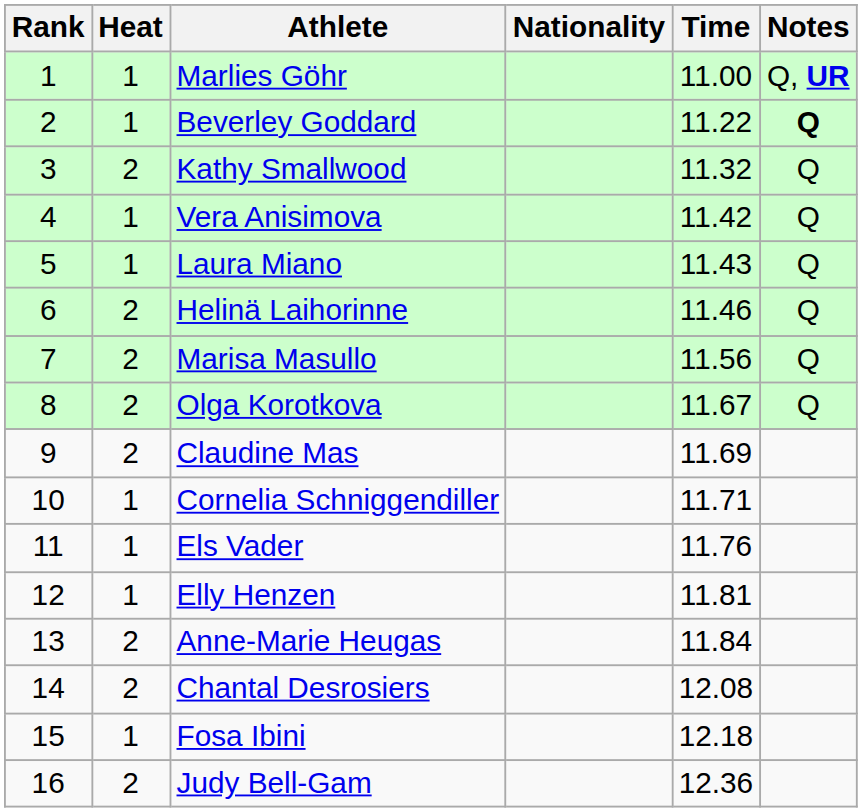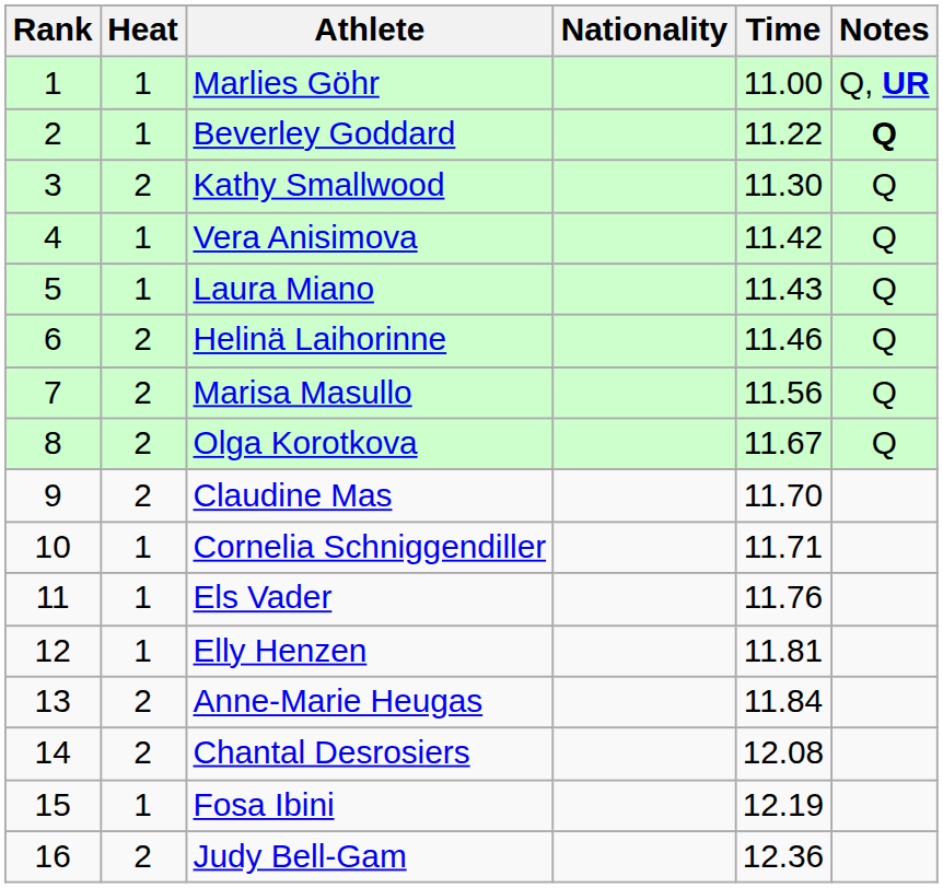 <table class="wikitable sortable" style="text-align:center">
 <tr>
 <th>Rank</th>
 <th>Heat</th>
 <th>Athlete</th>
 <th>Nationality</th>
 <th>Time</th>
 <th>Notes</th>
 </tr>
 <tr bgcolor=ccffcc>
 <td>1</td>
 <td>1</td>
 <td align=left><a href='#'>Marlies Göhr</a></td>
 <td align=left></td>
 <td>11.00</td>
 <td>Q, <strong><a href='#'>UR</a></strong></td>
 </tr>
 <tr bgcolor=ccffcc>
 <td>2</td>
 <td>1</td>
 <td align=left><a href='#'>Beverley Goddard</a></td>
 <td align=left></td>
 <td>11.22</td>
 <td><strong>Q</strong></td>
 </tr>
 <tr bgcolor=ccffcc>
 <td>3</td>
 <td>2</td>
 <td align=left><a href='#'>Kathy Smallwood</a></td>
 <td align=left></td>
-<td>11.32</td>
+<td>11.30</td>
 <td>Q</td>
 </tr>
 <tr bgcolor=ccffcc>
 <td>4</td>
 <td>1</td>
 <td align=left><a href='#'>Vera Anisimova</a></td>
 <td align=left></td>
 <td>11.42</td>
 <td>Q</td>
 </tr>
 <tr bgcolor=ccffcc>
 <td>5</td>
 <td>1</td>
 <td align=left><a href='#'>Laura Miano</a></td>
 <td align=left></td>
 <td>11.43</td>
 <td>Q</td>
 </tr>
 <tr bgcolor=ccffcc>
 <td>6</td>
 <td>2</td>
 <td align=left><a href='#'>Helinä Laihorinne</a></td>
 <td align=left></td>
 <td>11.46</td>
 <td>Q</td>
 </tr>
 <tr bgcolor=ccffcc>
 <td>7</td>
 <td>2</td>
 <td align=left><a href='#'>Marisa Masullo</a></td>
 <td align=left></td>
 <td>11.56</td>
 <td>Q</td>
 </tr>
 <tr bgcolor=ccffcc>
 <td>8</td>
 <td>2</td>
 <td align=left><a href='#'>Olga Korotkova</a></td>
 <td align=left></td>
 <td>11.67</td>
 <td>Q</td>
 </tr>
 <tr>
 <td>9</td>
 <td>2</td>
 <td align=left><a href='#'>Claudine Mas</a></td>
 <td align=left></td>
-<td>11.69</td>
+<td>11.70</td>
 <td></td>
 </tr>
 <tr>
 <td>10</td>
 <td>1</td>
 <td align=left><a href='#'>Cornelia Schniggendiller</a></td>
 <td align=left></td>
 <td>11.71</td>
 <td></td>
 </tr>
 <tr>
 <td>11</td>
 <td>1</td>
 <td align=left><a href='#'>Els Vader</a></td>
 <td align=left></td>
 <td>11.76</td>
 <td></td>
 </tr>
 <tr>
 <td>12</td>
 <td>1</td>
 <td align=left><a href='#'>Elly Henzen</a></td>
 <td align=left></td>
 <td>11.81</td>
 <td></td>
 </tr>
 <tr>
 <td>13</td>
 <td>2</td>
 <td align=left><a href='#'>Anne-Marie Heugas</a></td>
 <td align=left></td>
 <td>11.84</td>
 <td></td>
 </tr>
 <tr>
 <td>14</td>
 <td>2</td>
 <td align=left><a href='#'>Chantal Desrosiers</a></td>
 <td align=left></td>
 <td>12.08</td>
 <td></td>
 </tr>
 <tr>
 <td>15</td>
 <td>1</td>
 <td align=left><a href='#'>Fosa Ibini</a></td>
 <td align=left></td>
-<td>12.18</td>
+<td>12.19</td>
 <td></td>
 </tr>
 <tr>
 <td>16</td>
 <td>2</td>
 <td align=left><a href='#'>Judy Bell-Gam</a></td>
 <td align=left></td>
 <td>12.36</td>
 <td></td>
 </tr>
 </table>
